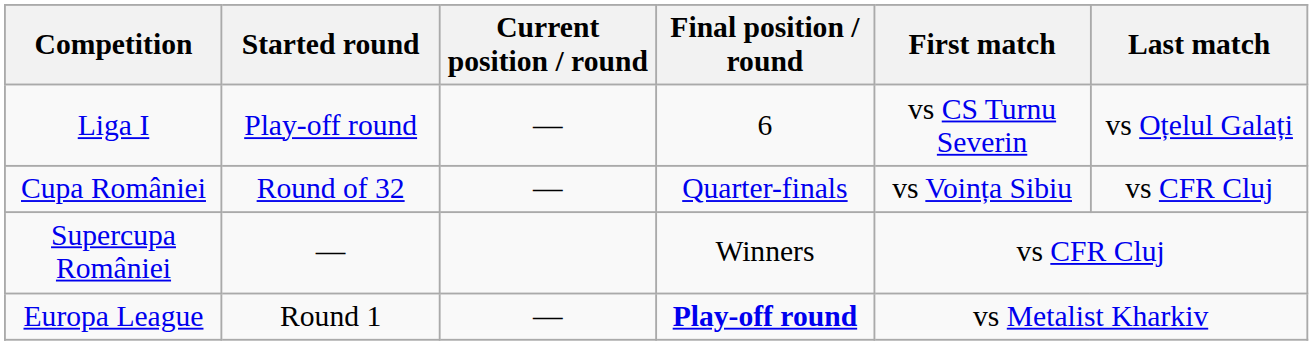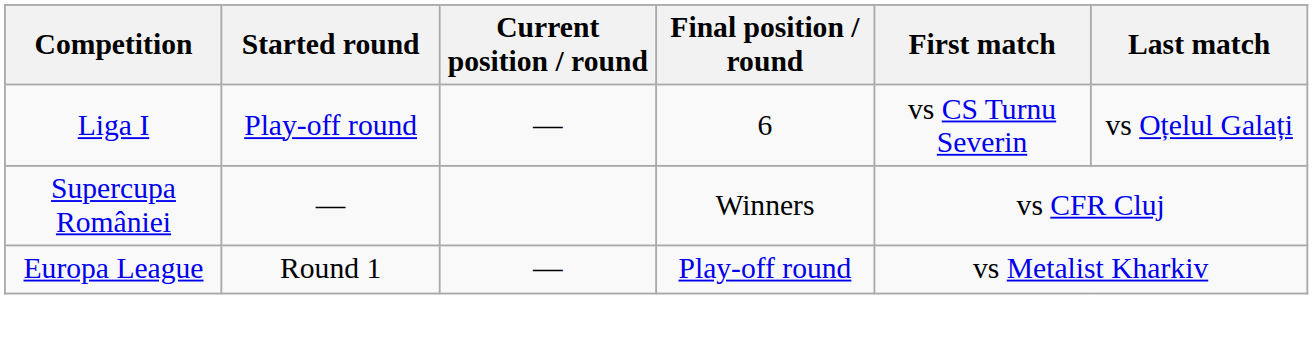 <table class="wikitable">
 <tr>
 <th width=110px>Competition</th>
 <th width=110px>Started round</th>
 <th width=110px>Current position / round</th>
 <th width=110px>Final position / round</th>
 <th width=110px>First match</th>
 <th width=110px>Last match</th>
 </tr>
 <tr align=center>
 <td><a href='#'>Liga I</a></td>
 <td><a href='#'>Play-off round</a></td>
 <td>—</td>
 <td>6</td>
 <td>vs <a href='#'>CS Turnu Severin</a></td>
 <td>vs <a href='#'>Oțelul Galați</a></td>
 </tr>
 <tr align=center>
-<td><a href='#'>Cupa României</a></td>
-<td><a href='#'>Round of 32</a></td>
-<td>—</td>
-<td><a href='#'>Quarter-finals</a></td>
-<td>vs <a href='#'>Voința Sibiu</a></td>
-<td>vs <a href='#'>CFR Cluj</a></td>
-</tr>
-<tr align=center>
 <td><a href='#'>Supercupa României</a></td>
 <td>—</td>
 <td></td>
 <td>Winners</td>
 <td colspan="2">vs <a href='#'>CFR Cluj</a></td>
 </tr>
 <tr align=center>
 <td><a href='#'>Europa League</a></td>
 <td>Round 1</td>
 <td>—</td>
-<td><strong><a href='#'>Play-off round</a></strong></td>
+<td><a href='#'>Play-off round</a></td>
 <td colspan="2">vs <a href='#'>Metalist Kharkiv</a></td>
 </tr>
 </table>
